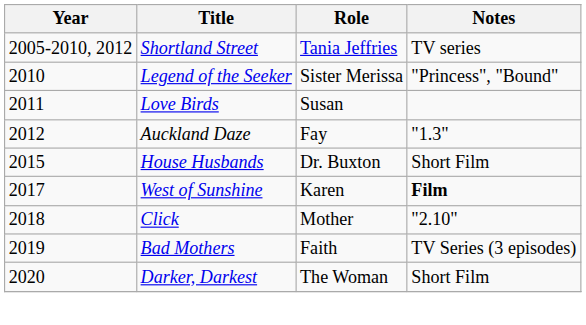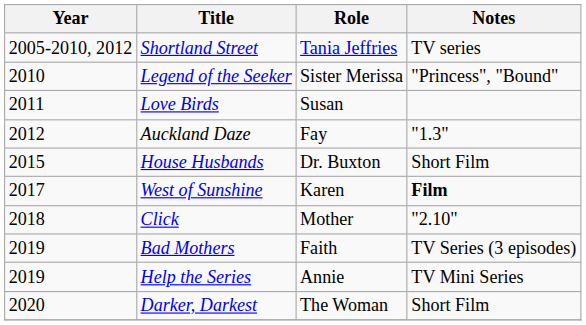 <table class="wikitable sortable">
 <tr>
 <th>Year</th>
 <th>Title</th>
 <th>Role</th>
 <th class="unsortable">Notes</th>
 </tr>
 <tr>
 <td>2005-2010, 2012</td>
 <td><em><a href='#'>Shortland Street</a></em></td>
 <td><a href='#'>Tania Jeffries</a></td>
 <td>TV series</td>
 </tr>
 <tr>
 <td>2010</td>
 <td><em><a href='#'>Legend of the Seeker</a></em></td>
 <td>Sister Merissa</td>
 <td>"Princess", "Bound"</td>
 </tr>
 <tr>
 <td>2011</td>
 <td><em><a href='#'>Love Birds</a></em></td>
 <td>Susan</td>
 <td></td>
 </tr>
 <tr>
 <td>2012</td>
 <td><em>Auckland Daze</em></td>
 <td>Fay</td>
 <td>"1.3"</td>
 </tr>
 <tr>
 <td>2015</td>
 <td><em><a href='#'>House Husbands</a></em></td>
 <td>Dr. Buxton</td>
 <td>Short Film</td>
 </tr>
 <tr>
 <td>2017</td>
 <td><em><a href='#'>West of Sunshine</a></em></td>
 <td>Karen</td>
 <td><strong>Film</strong></td>
 </tr>
 <tr>
 <td>2018</td>
 <td><em><a href='#'>Click</a></em></td>
 <td>Mother</td>
 <td>"2.10"</td>
 </tr>
 <tr>
 <td>2019</td>
 <td><em><a href='#'>Bad Mothers</a></em></td>
 <td>Faith</td>
 <td>TV Series (3 episodes)</td>
 </tr>
 <tr>
+<td>2019</td>
+<td><em><a href='#'>Help the Series</a></em></td>
+<td>Annie</td>
+<td>TV Mini Series</td>
+</tr>
+<tr>
 <td>2020</td>
 <td><em><a href='#'>Darker, Darkest</a></em></td>
 <td>The Woman</td>
 <td>Short Film</td>
 </tr>
 <tr>
 </tr>
 </table>
